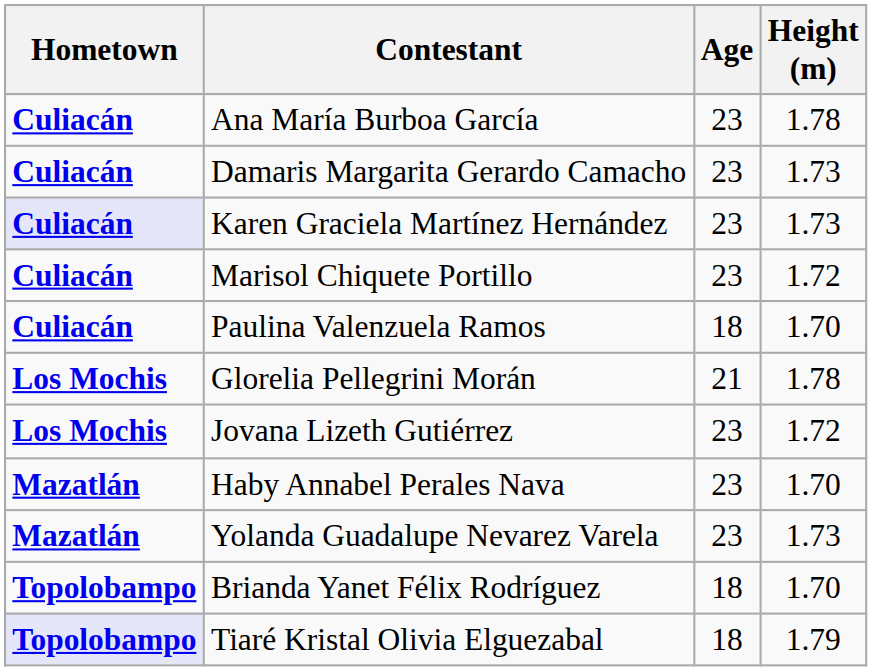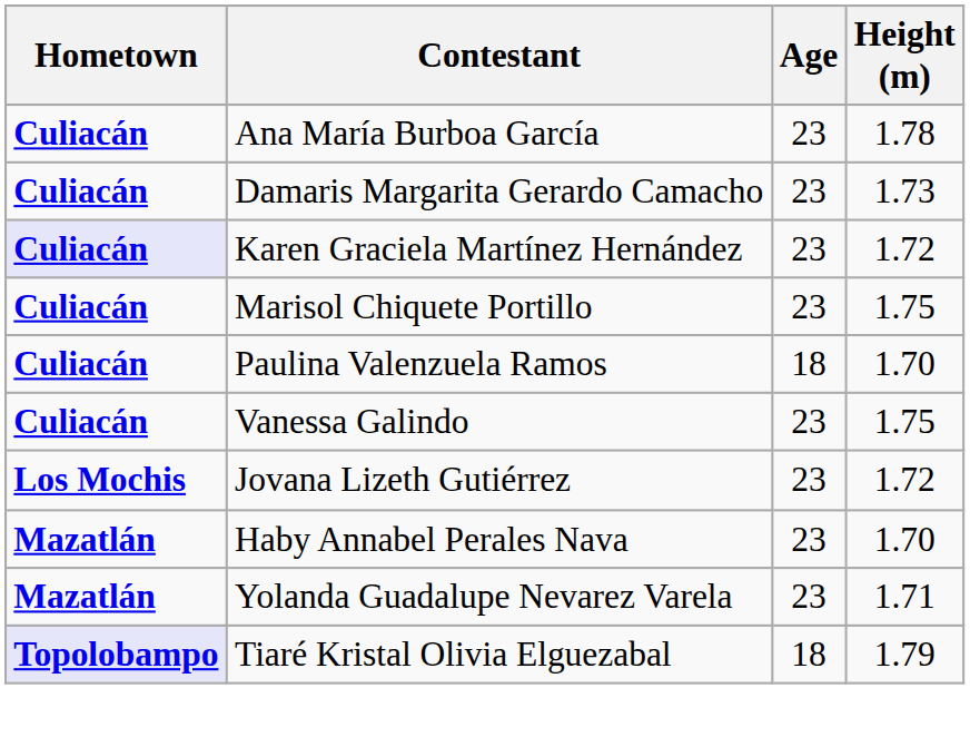 <table class="wikitable sortable" style="font-size: 95%;">
 <tr>
 <th>Hometown</th>
 <th>Contestant</th>
 <th>Age</th>
 <th>Height<br> (m)</th>
 </tr>
 <tr>
 <td><strong><a href='#'>Culiacán</a></strong></td>
 <td>Ana María Burboa García</td>
 <td align="center">23</td>
 <td align="center">1.78</td>
 </tr>
 <tr>
 <td><strong><a href='#'>Culiacán</a></strong></td>
 <td>Damaris Margarita Gerardo Camacho</td>
 <td align="center">23</td>
 <td align="center">1.73</td>
 </tr>
 <tr>
 <td style="background: lavender;"><strong><a href='#'>Culiacán</a></strong></td>
 <td>Karen Graciela Martínez Hernández</td>
 <td align="center">23</td>
-<td align="center">1.73</td>
+<td align="center">1.72</td>
 </tr>
 <tr>
 <td><strong><a href='#'>Culiacán</a></strong></td>
 <td>Marisol Chiquete Portillo</td>
 <td align="center">23</td>
-<td align="center">1.72</td>
+<td align="center">1.75</td>
 </tr>
 <tr>
 <td><strong><a href='#'>Culiacán</a></strong></td>
 <td>Paulina Valenzuela Ramos</td>
 <td align="center">18</td>
 <td align="center">1.70</td>
 </tr>
 <tr>
-<td><strong><a href='#'>Los Mochis</a></strong></td>
-<td>Glorelia Pellegrini Morán</td>
-<td align="center">21</td>
-<td align="center">1.78</td>
+<td><strong><a href='#'>Culiacán</a></strong></td>
+<td>Vanessa Galindo</td>
+<td align="center">23</td>
+<td align="center">1.75</td>
 </tr>
 <tr>
 <td><strong><a href='#'>Los Mochis</a></strong></td>
 <td>Jovana Lizeth Gutiérrez</td>
 <td align="center">23</td>
 <td align="center">1.72</td>
 </tr>
 <tr>
 <td><strong><a href='#'>Mazatlán</a></strong></td>
 <td>Haby Annabel Perales Nava</td>
 <td align="center">23</td>
 <td align="center">1.70</td>
 </tr>
 <tr>
 <td><strong><a href='#'>Mazatlán</a></strong></td>
 <td>Yolanda Guadalupe Nevarez Varela</td>
 <td align="center">23</td>
-<td align="center">1.73</td>
-</tr>
-<tr>
-<td><strong><a href='#'>Topolobampo</a></strong></td>
-<td>Brianda Yanet Félix Rodríguez</td>
-<td align="center">18</td>
-<td align="center">1.70</td>
+<td align="center">1.71</td>
 </tr>
 <tr>
 <td style="background: lavender;"><strong><a href='#'>Topolobampo</a></strong></td>
 <td>Tiaré Kristal Olivia Elguezabal</td>
 <td align="center">18</td>
 <td align="center">1.79</td>
 </tr>
 </table>
